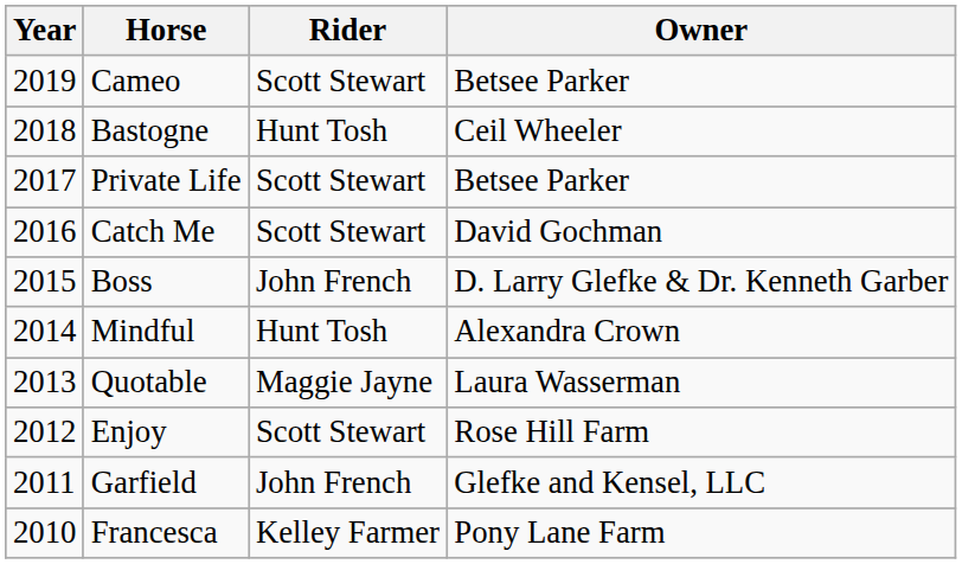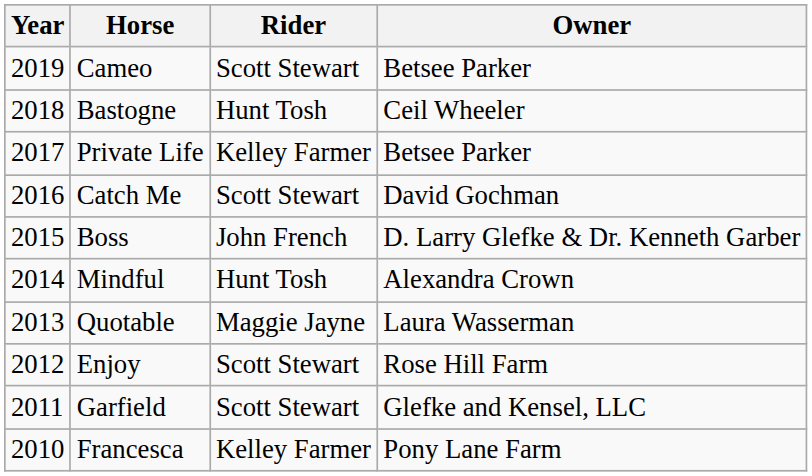 <table class="wikitable">
 <tr>
 <th>Year</th>
 <th>Horse</th>
 <th>Rider</th>
 <th>Owner</th>
 </tr>
 <tr>
 <td>2019</td>
 <td>Cameo</td>
 <td>Scott Stewart</td>
 <td>Betsee Parker</td>
 </tr>
 <tr>
 <td>2018</td>
 <td>Bastogne</td>
 <td>Hunt Tosh</td>
 <td>Ceil Wheeler</td>
 </tr>
 <tr>
 <td>2017</td>
 <td>Private Life</td>
-<td>Scott Stewart</td>
+<td>Kelley Farmer</td>
 <td>Betsee Parker</td>
 </tr>
 <tr>
 <td>2016</td>
 <td>Catch Me</td>
 <td>Scott Stewart</td>
 <td>David Gochman</td>
 </tr>
 <tr>
 <td>2015</td>
 <td>Boss</td>
 <td>John French</td>
 <td>D. Larry Glefke & Dr. Kenneth Garber</td>
 </tr>
 <tr>
 <td>2014</td>
 <td>Mindful</td>
 <td>Hunt Tosh</td>
 <td>Alexandra Crown</td>
 </tr>
 <tr>
 <td>2013</td>
 <td>Quotable</td>
 <td>Maggie Jayne</td>
 <td>Laura Wasserman</td>
 </tr>
 <tr>
 <td>2012</td>
 <td>Enjoy</td>
 <td>Scott Stewart</td>
 <td>Rose Hill Farm</td>
 </tr>
 <tr>
 <td>2011</td>
 <td>Garfield</td>
-<td>John French</td>
+<td>Scott Stewart</td>
 <td>Glefke and Kensel, LLC</td>
 </tr>
 <tr>
 <td>2010</td>
 <td>Francesca</td>
 <td>Kelley Farmer</td>
 <td>Pony Lane Farm</td>
 </tr>
 </table>
